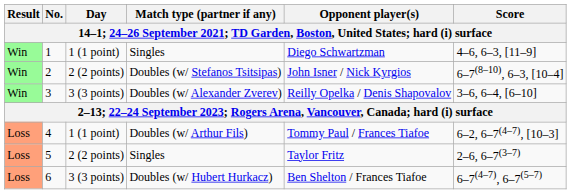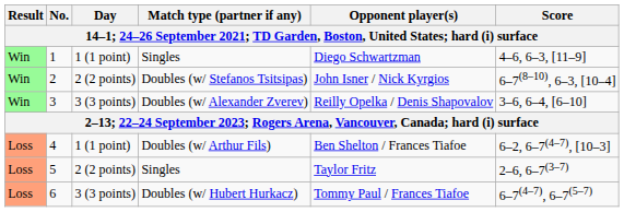 <table class="wikitable nowrap">
 <tr>
 <th>Result</th>
 <th>No.</th>
 <th>Day</th>
 <th>Match type (partner if any)</th>
 <th>Opponent player(s)</th>
 <th>Score</th>
 </tr>
 <tr>
 <th colspan=6>14–1; <a href='#'>24–26 September 2021</a>; <a href='#'>TD Garden</a>, <a href='#'>Boston</a>, United States; hard (i) surface</th>
 </tr>
 <tr>
 <td bgcolor=98FB98>Win</td>
 <td>1</td>
 <td>1 (1 point)</td>
 <td>Singles</td>
 <td> <a href='#'>Diego Schwartzman</a></td>
 <td>4–6, 6–3, [11–9]</td>
 </tr>
 <tr>
 <td bgcolor=98FB98>Win</td>
 <td>2</td>
 <td>2 (2 points)</td>
 <td>Doubles (w/  <a href='#'>Stefanos Tsitsipas</a>)</td>
 <td> <a href='#'>John Isner</a> /  <a href='#'>Nick Kyrgios</a></td>
 <td>6–7<sup>(8–10)</sup>, 6–3, [10–4]</td>
 </tr>
 <tr>
 <td bgcolor=98FB98>Win</td>
 <td>3</td>
 <td>3 (3 points)</td>
 <td>Doubles (w/  <a href='#'>Alexander Zverev</a>)</td>
 <td> <a href='#'>Reilly Opelka</a> /  <a href='#'>Denis Shapovalov</a></td>
 <td>3–6, 6–4, [6–10]</td>
 </tr>
 <tr>
 <th colspan=6>2–13; <a href='#'>22–24 September 2023</a>; <a href='#'>Rogers Arena</a>, <a href='#'>Vancouver</a>, Canada; hard (i) surface</th>
 </tr>
 <tr>
 <td bgcolor=FFA07A>Loss</td>
 <td>4</td>
 <td>1 (1 point)</td>
 <td>Doubles (w/  <a href='#'>Arthur Fils</a>)</td>
-<td> <a href='#'>Tommy Paul</a> /  <a href='#'>Frances Tiafoe</a></td>
+<td> <a href='#'>Ben Shelton</a> /  Frances Tiafoe</td>
 <td>6–2, 6–7<sup>(4–7)</sup>, [10–3]</td>
 </tr>
 <tr>
 <td bgcolor=FFA07A>Loss</td>
 <td>5</td>
 <td>2 (2 points)</td>
 <td>Singles</td>
 <td> <a href='#'>Taylor Fritz</a></td>
 <td>2–6, 6–7<sup>(3–7)</sup></td>
 </tr>
 <tr>
 <td bgcolor=FFA07A>Loss</td>
 <td>6</td>
 <td>3 (3 points)</td>
 <td>Doubles (w/  <a href='#'>Hubert Hurkacz</a>)</td>
-<td> <a href='#'>Ben Shelton</a> /  Frances Tiafoe</td>
+<td> <a href='#'>Tommy Paul</a> /  <a href='#'>Frances Tiafoe</a></td>
 <td>6–7<sup>(4–7)</sup>, 6–7<sup>(5–7)</sup></td>
 </tr>
 </table>
